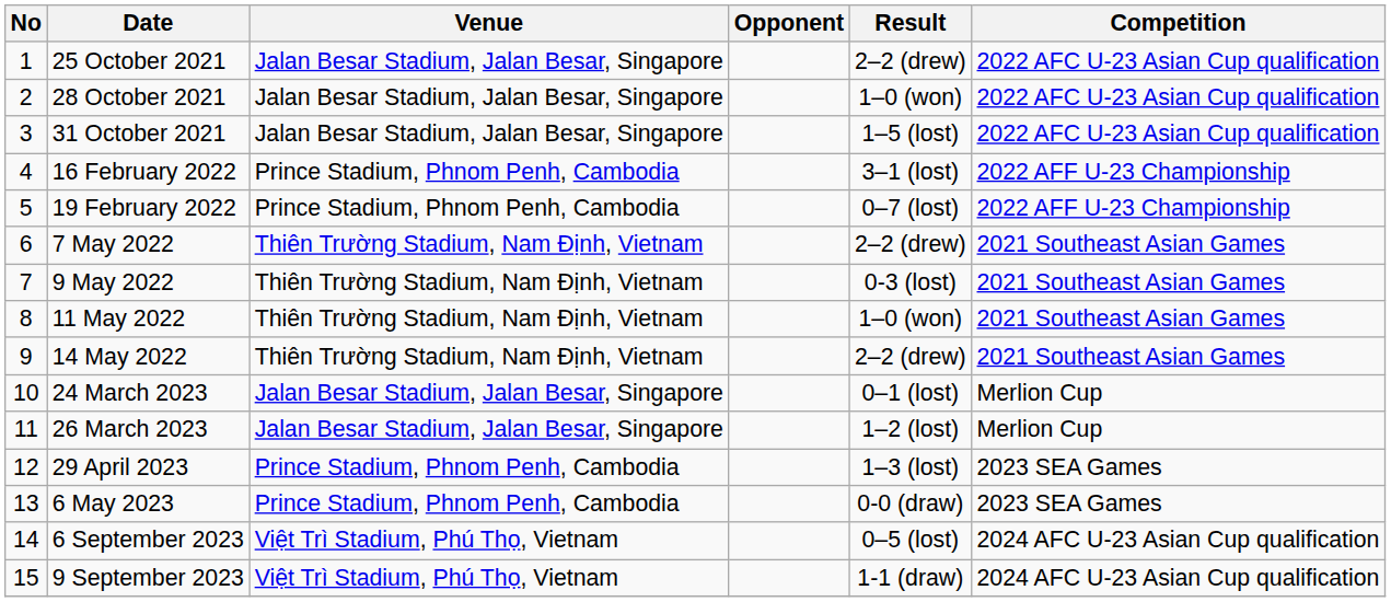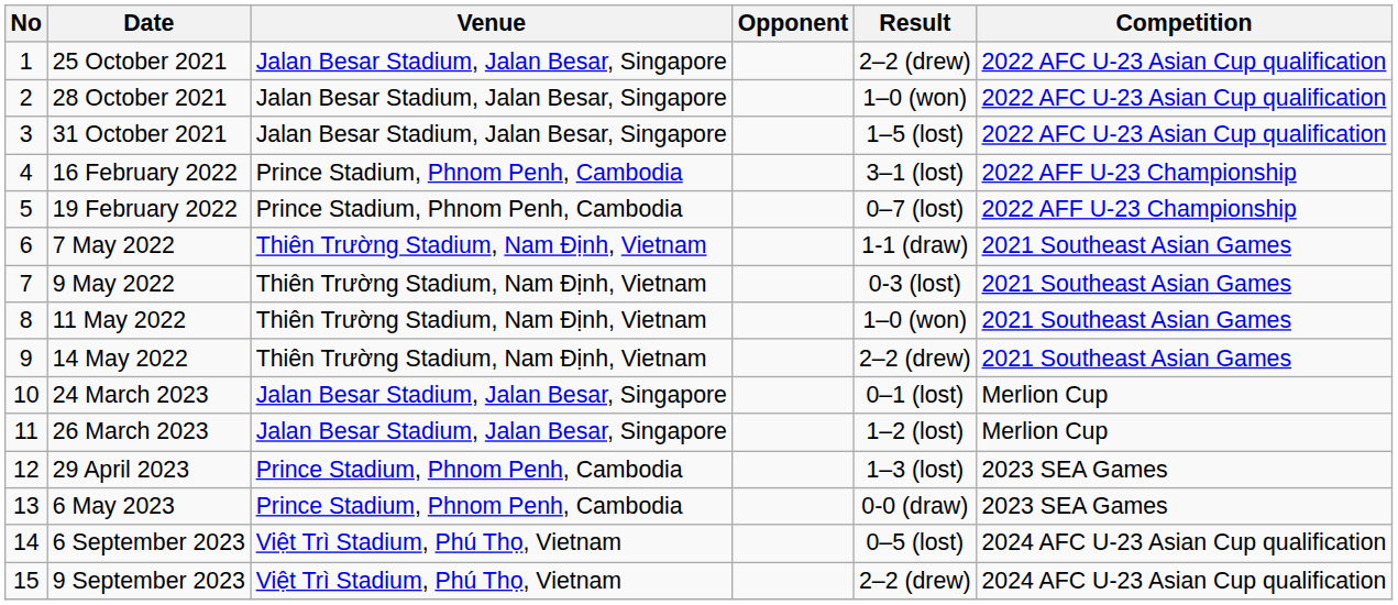 <table class="wikitable">
 <tr>
 <th>No</th>
 <th>Date</th>
 <th>Venue</th>
 <th>Opponent</th>
 <th>Result</th>
 <th>Competition</th>
 </tr>
 <tr>
 <td align=center>1</td>
 <td>25 October 2021</td>
 <td><a href='#'>Jalan Besar Stadium</a>, <a href='#'>Jalan Besar</a>, Singapore</td>
 <td></td>
 <td align=center>2–2 (drew)</td>
 <td><a href='#'>2022 AFC U-23 Asian Cup qualification</a></td>
 </tr>
 <tr>
 <td align=center>2</td>
 <td>28 October 2021</td>
 <td>Jalan Besar Stadium, Jalan Besar, Singapore</td>
 <td></td>
 <td align=center>1–0 (won)</td>
 <td><a href='#'>2022 AFC U-23 Asian Cup qualification</a></td>
 </tr>
 <tr>
 <td align=center>3</td>
 <td>31 October 2021</td>
 <td>Jalan Besar Stadium, Jalan Besar, Singapore</td>
 <td></td>
 <td align=center>1–5 (lost)</td>
 <td><a href='#'>2022 AFC U-23 Asian Cup qualification</a></td>
 </tr>
 <tr>
 <td align=center>4</td>
 <td>16 February 2022</td>
 <td>Prince Stadium, <a href='#'>Phnom Penh</a>, <a href='#'>Cambodia</a></td>
 <td></td>
 <td align=center>3–1 (lost)</td>
 <td><a href='#'>2022 AFF U-23 Championship</a></td>
 </tr>
 <tr>
 <td align=center>5</td>
 <td>19 February 2022</td>
 <td>Prince Stadium, Phnom Penh, Cambodia</td>
 <td></td>
 <td align=center>0–7 (lost)</td>
 <td><a href='#'>2022 AFF U-23 Championship</a></td>
 </tr>
 <tr>
 <td align=center>6</td>
 <td>7 May 2022</td>
 <td><a href='#'>Thiên Trường Stadium</a>, <a href='#'>Nam Định</a>, <a href='#'>Vietnam</a></td>
 <td></td>
-<td align=center>2–2 (drew)</td>
+<td align=center>1-1 (draw)</td>
 <td><a href='#'>2021 Southeast Asian Games</a></td>
 </tr>
 <tr>
 <td align=center>7</td>
 <td>9 May 2022</td>
 <td>Thiên Trường Stadium, Nam Định, Vietnam</td>
 <td></td>
 <td align=center>0-3 (lost)</td>
 <td><a href='#'>2021 Southeast Asian Games</a></td>
 </tr>
 <tr>
 <td align=center>8</td>
 <td>11 May 2022</td>
 <td>Thiên Trường Stadium, Nam Định, Vietnam</td>
 <td></td>
 <td align=center>1–0 (won)</td>
 <td><a href='#'>2021 Southeast Asian Games</a></td>
 </tr>
 <tr>
 <td align=center>9</td>
 <td>14 May 2022</td>
 <td>Thiên Trường Stadium, Nam Định, Vietnam</td>
 <td></td>
 <td align=center>2–2 (drew)</td>
 <td><a href='#'>2021 Southeast Asian Games</a></td>
 </tr>
 <tr>
 <td align=center>10</td>
 <td>24 March 2023</td>
 <td><a href='#'>Jalan Besar Stadium</a>, <a href='#'>Jalan Besar</a>, Singapore</td>
 <td></td>
 <td align=center>0–1 (lost)</td>
 <td>Merlion Cup</td>
 </tr>
 <tr>
 <td align=center>11</td>
 <td>26 March 2023</td>
 <td><a href='#'>Jalan Besar Stadium</a>, <a href='#'>Jalan Besar</a>, Singapore</td>
 <td></td>
 <td align=center>1–2 (lost)</td>
 <td>Merlion Cup</td>
 </tr>
 <tr>
 <td align=center>12</td>
 <td>29 April 2023</td>
 <td><a href='#'>Prince Stadium</a>, <a href='#'>Phnom Penh</a>, Cambodia</td>
 <td></td>
 <td align=center>1–3 (lost)</td>
 <td>2023 SEA Games</td>
 </tr>
 <tr>
 <td align=center>13</td>
 <td>6 May 2023</td>
 <td><a href='#'>Prince Stadium</a>, <a href='#'>Phnom Penh</a>, Cambodia</td>
 <td></td>
 <td align=center>0-0 (draw)</td>
 <td>2023 SEA Games</td>
 </tr>
 <tr>
 <td align=center>14</td>
 <td>6 September 2023</td>
 <td><a href='#'>Việt Trì Stadium</a>, <a href='#'>Phú Thọ</a>, Vietnam</td>
 <td></td>
 <td align=center>0–5 (lost)</td>
 <td>2024 AFC U-23 Asian Cup qualification</td>
 </tr>
 <tr>
 <td align=center>15</td>
 <td>9 September 2023</td>
 <td><a href='#'>Việt Trì Stadium</a>, <a href='#'>Phú Thọ</a>, Vietnam</td>
 <td></td>
-<td align=center>1-1 (draw)</td>
+<td align=center>2–2 (drew)</td>
 <td>2024 AFC U-23 Asian Cup qualification</td>
 </tr>
 <tr>
 </tr>
 </table>
